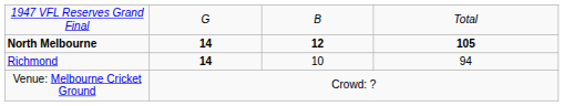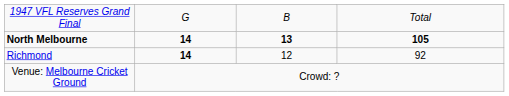 <table class="wikitable" style="text-align:center; width:40%">
 <tr>
 <td width=200><em><a href='#'>1947 VFL Reserves Grand Final</a></em></td>
 <td><em>G</em></td>
 <td><em>B</em></td>
 <td><em>Total</em></td>
 </tr>
 <tr>
 <td style="text-align:left"><strong>North Melbourne</strong></td>
 <td><strong>14</strong></td>
-<td><strong>12</strong></td>
+<td><strong>13</strong></td>
 <td><strong>105</strong></td>
 </tr>
 <tr>
 <td style="text-align:left"><a href='#'>Richmond</a></td>
 <td><strong>14</strong></td>
-<td>10</td>
-<td>94</td>
+<td>12</td>
+<td>92</td>
 </tr>
 <tr>
 <td>Venue: <a href='#'>Melbourne Cricket Ground</a></td>
 <td colspan=3>Crowd: ?</td>
 </tr>
 </table>
